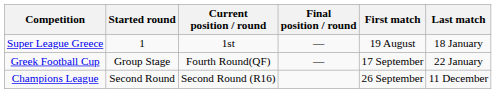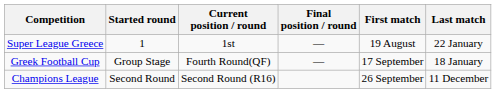 <table class="wikitable" style="text-align:center">
 <tr>
 <th>Competition</th>
 <th>Started round</th>
 <th>Current<br>position / round</th>
 <th>Final<br>position / round</th>
 <th>First match</th>
 <th>Last match</th>
 </tr>
 <tr>
 <td><a href='#'>Super League Greece</a></td>
 <td>1</td>
 <td>1st</td>
 <td>—</td>
 <td>19 August</td>
-<td>18 January</td>
+<td>22 January</td>
 </tr>
 <tr>
 <td><a href='#'>Greek Football Cup</a></td>
 <td>Group Stage</td>
 <td>Fourth Round(QF)</td>
 <td>—</td>
 <td>17 September</td>
-<td>22 January</td>
+<td>18 January</td>
 </tr>
 <tr>
 <td><a href='#'>Champions League</a></td>
 <td>Second Round</td>
 <td>Second Round (R16)</td>
 <td></td>
 <td>26 September</td>
 <td>11 December</td>
 </tr>
 </table>
